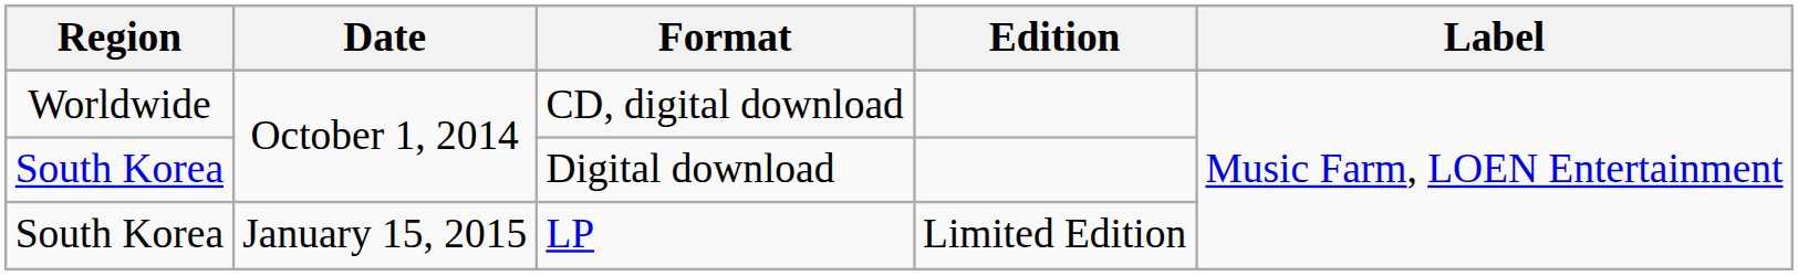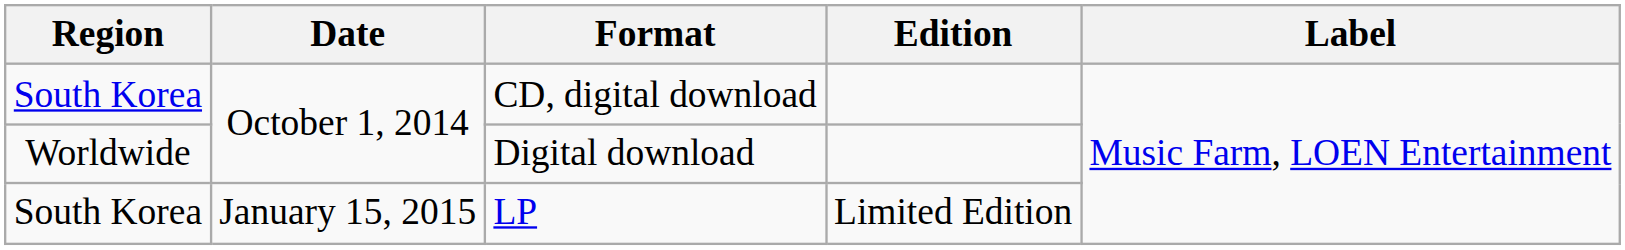 <table class="wikitable">
 <tr>
 <th style="text-align:center;">Region</th>
 <th style="text-align:center;">Date</th>
 <th style="text-align:center;">Format</th>
 <th style="text-align:center;">Edition</th>
 <th style="text-align:center;">Label</th>
 </tr>
 <tr>
-<td style="text-align:center;">Worldwide</td>
+<td style="text-align:center;"><a href='#'>South Korea</a></td>
 <td style="text-align:center;" rowspan="2">October 1, 2014</td>
 <td>CD, digital download</td>
 <td></td>
 <td rowspan="3"><a href='#'>Music Farm</a>, <a href='#'>LOEN Entertainment</a></td>
 </tr>
 <tr>
-<td style="text-align:center;"><a href='#'>South Korea</a></td>
+<td style="text-align:center;">Worldwide</td>
 <td>Digital download</td>
 <td></td>
 </tr>
 <tr>
 <td style="text-align:center;">South Korea</td>
 <td style="text-align:center;">January 15, 2015</td>
 <td><a href='#'>LP</a></td>
 <td>Limited Edition</td>
 </tr>
 </table>
